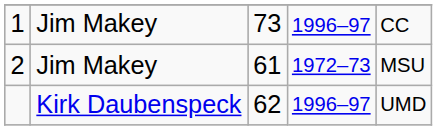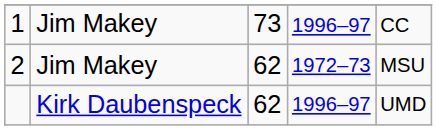 <table class="wikitable">
 <tr>
 </tr>
 <tr>
 <td>1</td>
 <td>Jim Makey</td>
 <td>73</td>
 <td style="font-size:80%;"><a href='#'>1996–97</a></td>
 <td style="font-size:80%;">CC</td>
 </tr>
 <tr>
 <td>2</td>
 <td>Jim Makey</td>
-<td>61</td>
+<td>62</td>
 <td style="font-size:80%;"><a href='#'>1972–73</a></td>
 <td style="font-size:80%;">MSU</td>
 </tr>
 <tr>
 <td></td>
 <td><a href='#'>Kirk Daubenspeck</a></td>
 <td>62</td>
 <td style="font-size:80%;"><a href='#'>1996–97</a></td>
 <td style="font-size:80%;">UMD</td>
 </tr>
 </table>
